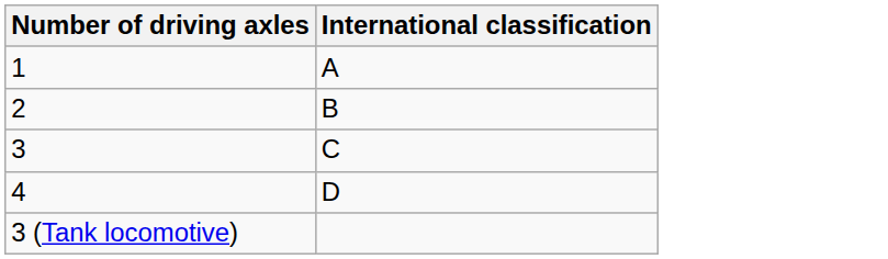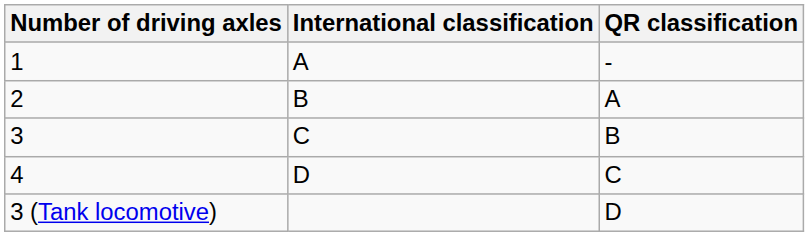 <table class="wikitable">
 <tr>
 <th>Number of driving axles</th>
 <th>International classification</th>
+<th>QR classification</th>
 </tr>
 <tr>
 <td>1</td>
 <td>A</td>
+<td>-</td>
 </tr>
 <tr>
 <td>2</td>
 <td>B</td>
+<td>A</td>
 </tr>
 <tr>
 <td>3</td>
 <td>C</td>
+<td>B</td>
 </tr>
 <tr>
 <td>4</td>
 <td>D</td>
+<td>C</td>
 </tr>
 <tr>
 <td>3 (<a href='#'>Tank locomotive</a>)</td>
 <td></td>
+<td>D</td>
 </tr>
 </table>
